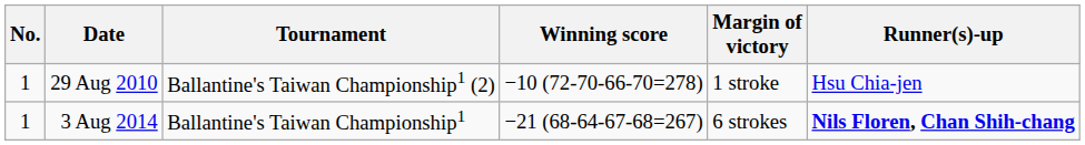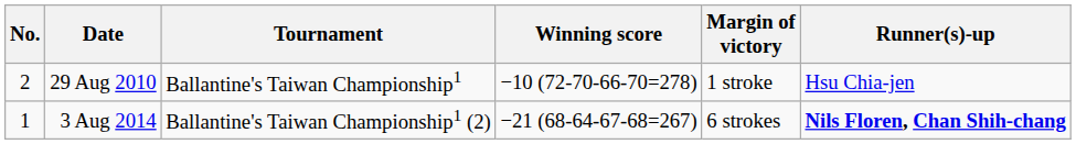 <table class="wikitable" style="font-size:95%;">
 <tr>
 <th>No.</th>
 <th>Date</th>
 <th>Tournament</th>
 <th>Winning score</th>
 <th>Margin of<br>victory</th>
 <th>Runner(s)-up</th>
 </tr>
 <tr>
-<td align=center>1</td>
+<td align=center>2</td>
 <td align=right>29 Aug <a href='#'>2010</a></td>
-<td>Ballantine's Taiwan Championship<sup>1</sup> (2)</td>
+<td>Ballantine's Taiwan Championship<sup>1</sup></td>
 <td>−10 (72-70-66-70=278)</td>
 <td>1 stroke</td>
 <td> <a href='#'>Hsu Chia-jen</a></td>
 </tr>
 <tr>
 <td align=center>1</td>
 <td align=right>3 Aug <a href='#'>2014</a></td>
-<td>Ballantine's Taiwan Championship<sup>1</sup></td>
+<td>Ballantine's Taiwan Championship<sup>1</sup> (2)</td>
 <td>−21 (68-64-67-68=267)</td>
 <td>6 strokes</td>
 <td><strong> <a href='#'>Nils Floren</a>,  <a href='#'>Chan Shih-chang</a></strong></td>
 </tr>
 </table>
